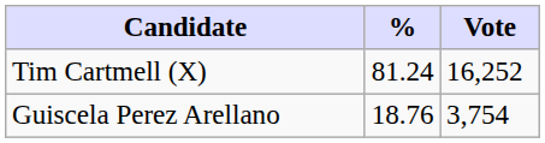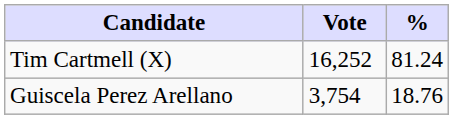 <table class="wikitable">
 <tr>
 <th style="background:#ddf; width:200px;">Candidate</th>
+<th style="background:#ddf; width:50px;">Vote</th>
 <th style="background:#ddf; width:30px;">%</th>
-<th style="background:#ddf; width:50px;">Vote</th>
 </tr>
 <tr>
 <td>Tim Cartmell (X)</td>
+<td>16,252</td>
 <td>81.24</td>
-<td>16,252</td>
 </tr>
 <tr>
 <td>Guiscela Perez Arellano</td>
+<td>3,754</td>
 <td>18.76</td>
-<td>3,754</td>
 </tr>
 </table>
